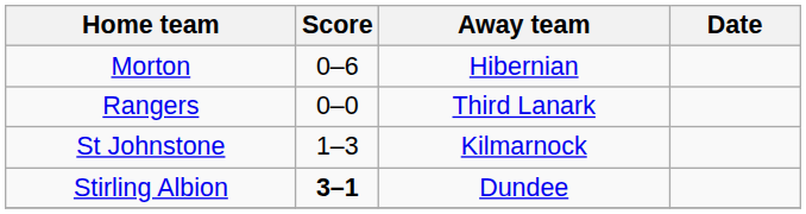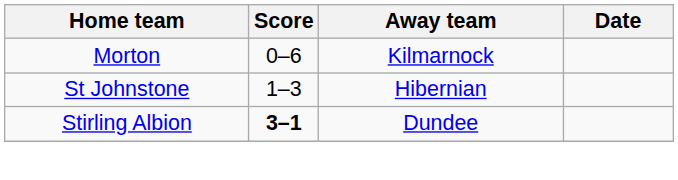 <table class="wikitable" style="text-align:center;">
 <tr>
 <th width=175>Home team</th>
 <th width=20>Score</th>
 <th width=175>Away team</th>
 <th width= 75>Date</th>
 </tr>
 <tr>
 <td><a href='#'>Morton</a></td>
 <td>0–6</td>
-<td><a href='#'>Hibernian</a></td>
-<td></td>
-</tr>
-<tr>
-<td><a href='#'>Rangers</a></td>
-<td>0–0</td>
-<td><a href='#'>Third Lanark</a></td>
+<td><a href='#'>Kilmarnock</a></td>
 <td></td>
 </tr>
 <tr>
 <td><a href='#'>St Johnstone</a></td>
 <td>1–3</td>
-<td><a href='#'>Kilmarnock</a></td>
+<td><a href='#'>Hibernian</a></td>
 <td></td>
 </tr>
 <tr>
 <td><a href='#'>Stirling Albion</a></td>
 <td><strong>3–1</strong></td>
 <td><a href='#'>Dundee</a></td>
 <td></td>
 </tr>
 <tr>
 </tr>
 </table>
